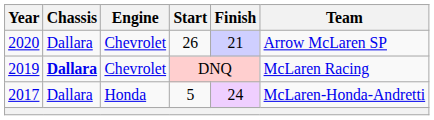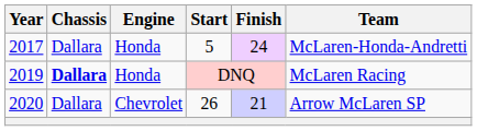 <table class="wikitable" style="font-size: 95%">
 <tr>
 <th scope="col">Year</th>
 <th scope="col">Chassis</th>
 <th scope="col">Engine</th>
 <th scope="col">Start</th>
 <th scope="col">Finish</th>
 <th scope="col">Team</th>
 </tr>
 <tr>
+<td><a href='#'>2017</a></td>
+<td><a href='#'>Dallara</a></td>
+<td><a href='#'>Honda</a></td>
+<td align=center>5</td>
+<td style="background:#EFCFFF" align=center>24</td>
+<td><a href='#'>McLaren-Honda-Andretti</a></td>
+</tr>
+<tr>
+<td><a href='#'>2019</a></td>
+<td><strong><a href='#'>Dallara</a></strong></td>
+<td><a href='#'>Honda</a></td>
+<td align=center colspan=2 style="background:#FFCFCF;">DNQ</td>
+<td><a href='#'>McLaren Racing</a></td>
+</tr>
+<tr>
 <td><a href='#'>2020</a></td>
 <td><a href='#'>Dallara</a></td>
 <td><a href='#'>Chevrolet</a></td>
 <td align=center>26</td>
 <td align=center style="background:#CFCFFF;">21</td>
 <td><a href='#'>Arrow McLaren SP</a></td>
 </tr>
 <tr>
-<td><a href='#'>2019</a></td>
-<td><strong><a href='#'>Dallara</a></strong></td>
-<td><a href='#'>Chevrolet</a></td>
-<td align=center colspan=2 style="background:#FFCFCF;">DNQ</td>
-<td><a href='#'>McLaren Racing</a></td>
-</tr>
-<tr>
-<td><a href='#'>2017</a></td>
-<td><a href='#'>Dallara</a></td>
-<td><a href='#'>Honda</a></td>
-<td align=center>5</td>
-<td style="background:#EFCFFF" align=center>24</td>
-<td><a href='#'>McLaren-Honda-Andretti</a></td>
-</tr>
-<tr>
 <th colspan="6"></th>
 </tr>
 </table>
